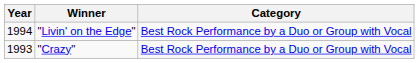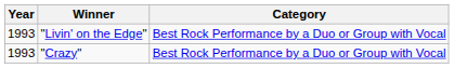 <table class="wikitable">
 <tr>
 <th>Year</th>
 <th>Winner</th>
 <th>Category</th>
 </tr>
 <tr>
-<td>1994</td>
+<td>1993</td>
 <td>"<a href='#'>Livin' on the Edge</a>"</td>
 <td><a href='#'>Best Rock Performance by a Duo or Group with Vocal</a></td>
 </tr>
 <tr>
 <td>1993</td>
 <td>"<a href='#'>Crazy</a>"</td>
 <td><a href='#'>Best Rock Performance by a Duo or Group with Vocal</a></td>
 </tr>
 </table>
